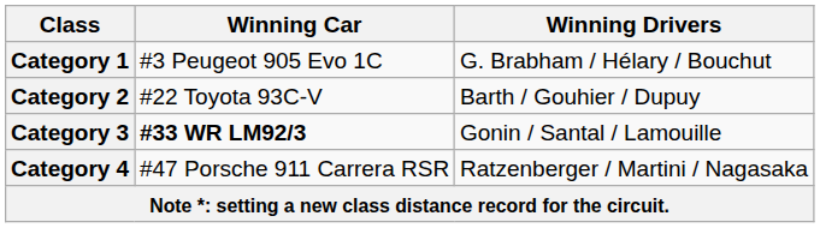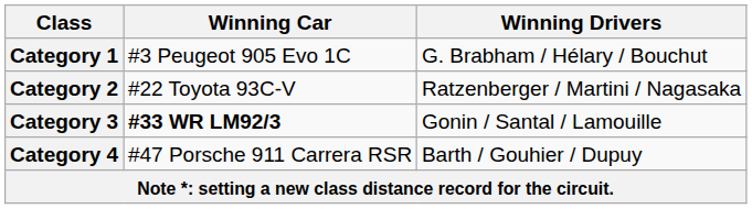 <table class="wikitable" style="font-size: 95%">
 <tr>
 <th>Class</th>
 <th>Winning Car</th>
 <th>Winning Drivers</th>
 </tr>
 <tr>
 <th>Category 1</th>
 <td>#3 Peugeot 905 Evo 1C</td>
 <td>G. Brabham / Hélary / Bouchut</td>
 </tr>
 <tr>
 <th>Category 2</th>
 <td>#22 Toyota 93C-V</td>
-<td>Barth / Gouhier / Dupuy</td>
+<td>Ratzenberger / Martini / Nagasaka</td>
 </tr>
 <tr>
 <th>Category 3</th>
 <td><strong>#33 WR LM92/3</strong></td>
 <td>Gonin / Santal / Lamouille</td>
 </tr>
 <tr>
 <th>Category 4</th>
 <td>#47 Porsche 911 Carrera RSR</td>
-<td>Ratzenberger / Martini / Nagasaka</td>
+<td>Barth / Gouhier / Dupuy</td>
 </tr>
 <tr>
 <th colspan="3"><small><strong>Note *</strong>: setting a new class distance record for the circuit.</small></th>
 </tr>
 </table>
